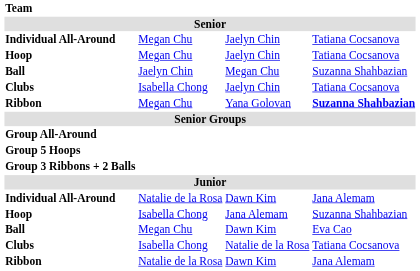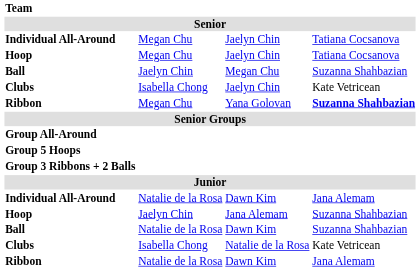 <table>
 <tr bgcolor="DFDFDF">
 </tr>
 <tr>
 <th scope=row style="text-align:left">Team</th>
 <td valign=top><br></td>
 <td valign=top><br></td>
 <td valign=top><br></td>
 </tr>
 <tr bgcolor="DFDFDF">
 <td colspan="5" align="center"><strong>Senior</strong></td>
 </tr>
 <tr>
 <th scope=row style="text-align:left">Individual All-Around</th>
 <td> <a href='#'>Megan Chu</a></td>
 <td> <a href='#'>Jaelyn Chin</a></td>
 <td> <a href='#'>Tatiana Cocsanova</a></td>
 </tr>
 <tr>
 <th scope=row style="text-align:left">Hoop</th>
 <td> <a href='#'>Megan Chu</a></td>
 <td> <a href='#'>Jaelyn Chin</a></td>
 <td> <a href='#'>Tatiana Cocsanova</a></td>
 </tr>
 <tr>
 <th scope=row style="text-align:left">Ball</th>
 <td> <a href='#'>Jaelyn Chin</a></td>
 <td> <a href='#'>Megan Chu</a></td>
 <td> <a href='#'>Suzanna Shahbazian</a></td>
 </tr>
 <tr>
 <th scope=row style="text-align:left">Clubs</th>
 <td> <a href='#'>Isabella Chong</a></td>
 <td> <a href='#'>Jaelyn Chin</a></td>
-<td> <a href='#'>Tatiana Cocsanova</a></td>
+<td> Kate Vetricean</td>
 </tr>
 <tr>
 <th scope=row style="text-align:left">Ribbon</th>
 <td> <a href='#'>Megan Chu</a></td>
 <td> <a href='#'>Yana Golovan</a></td>
 <td><strong> <a href='#'>Suzanna Shahbazian</a></strong></td>
 </tr>
 <tr bgcolor="DFDFDF">
 <td colspan="5" align="center"><strong>Senior Groups</strong></td>
 </tr>
 <tr>
 <th scope=row style="text-align:left">Group All-Around</th>
 <td></td>
 <td><br></td>
 <td><br></td>
 </tr>
 <tr>
 <th scope=row style="text-align:left">Group 5 Hoops</th>
 <td></td>
 <td><br></td>
 <td><br></td>
 </tr>
 <tr>
 <th scope=row style="text-align:left">Group 3 Ribbons + 2 Balls</th>
 <td><br></td>
 <td></td>
 <td><br></td>
 </tr>
 <tr bgcolor="DFDFDF">
 <td colspan="5" align="center"><strong>Junior</strong></td>
 </tr>
 <tr>
 <th scope=row style="text-align:left">Individual All-Around</th>
 <td> <a href='#'>Natalie de la Rosa</a></td>
 <td> <a href='#'>Dawn Kim</a></td>
 <td> <a href='#'>Jana Alemam</a></td>
 </tr>
 <tr>
 <th scope=row style="text-align:left">Hoop</th>
-<td> <a href='#'>Isabella Chong</a></td>
+<td> <a href='#'>Jaelyn Chin</a></td>
 <td> <a href='#'>Jana Alemam</a></td>
 <td> <a href='#'>Suzanna Shahbazian</a></td>
 </tr>
 <tr>
 <th scope=row style="text-align:left">Ball</th>
-<td> <a href='#'>Megan Chu</a></td>
+<td> <a href='#'>Natalie de la Rosa</a></td>
 <td> <a href='#'>Dawn Kim</a></td>
-<td> <a href='#'>Eva Cao</a></td>
+<td> <a href='#'>Suzanna Shahbazian</a></td>
 </tr>
 <tr>
 <th scope=row style="text-align:left">Clubs</th>
 <td> <a href='#'>Isabella Chong</a></td>
 <td> <a href='#'>Natalie de la Rosa</a></td>
-<td> <a href='#'>Tatiana Cocsanova</a></td>
+<td> Kate Vetricean</td>
 </tr>
 <tr>
 <th scope=row style="text-align:left">Ribbon</th>
 <td> <a href='#'>Natalie de la Rosa</a></td>
 <td> <a href='#'>Dawn Kim</a></td>
 <td> <a href='#'>Jana Alemam</a></td>
 </tr>
 </table>
